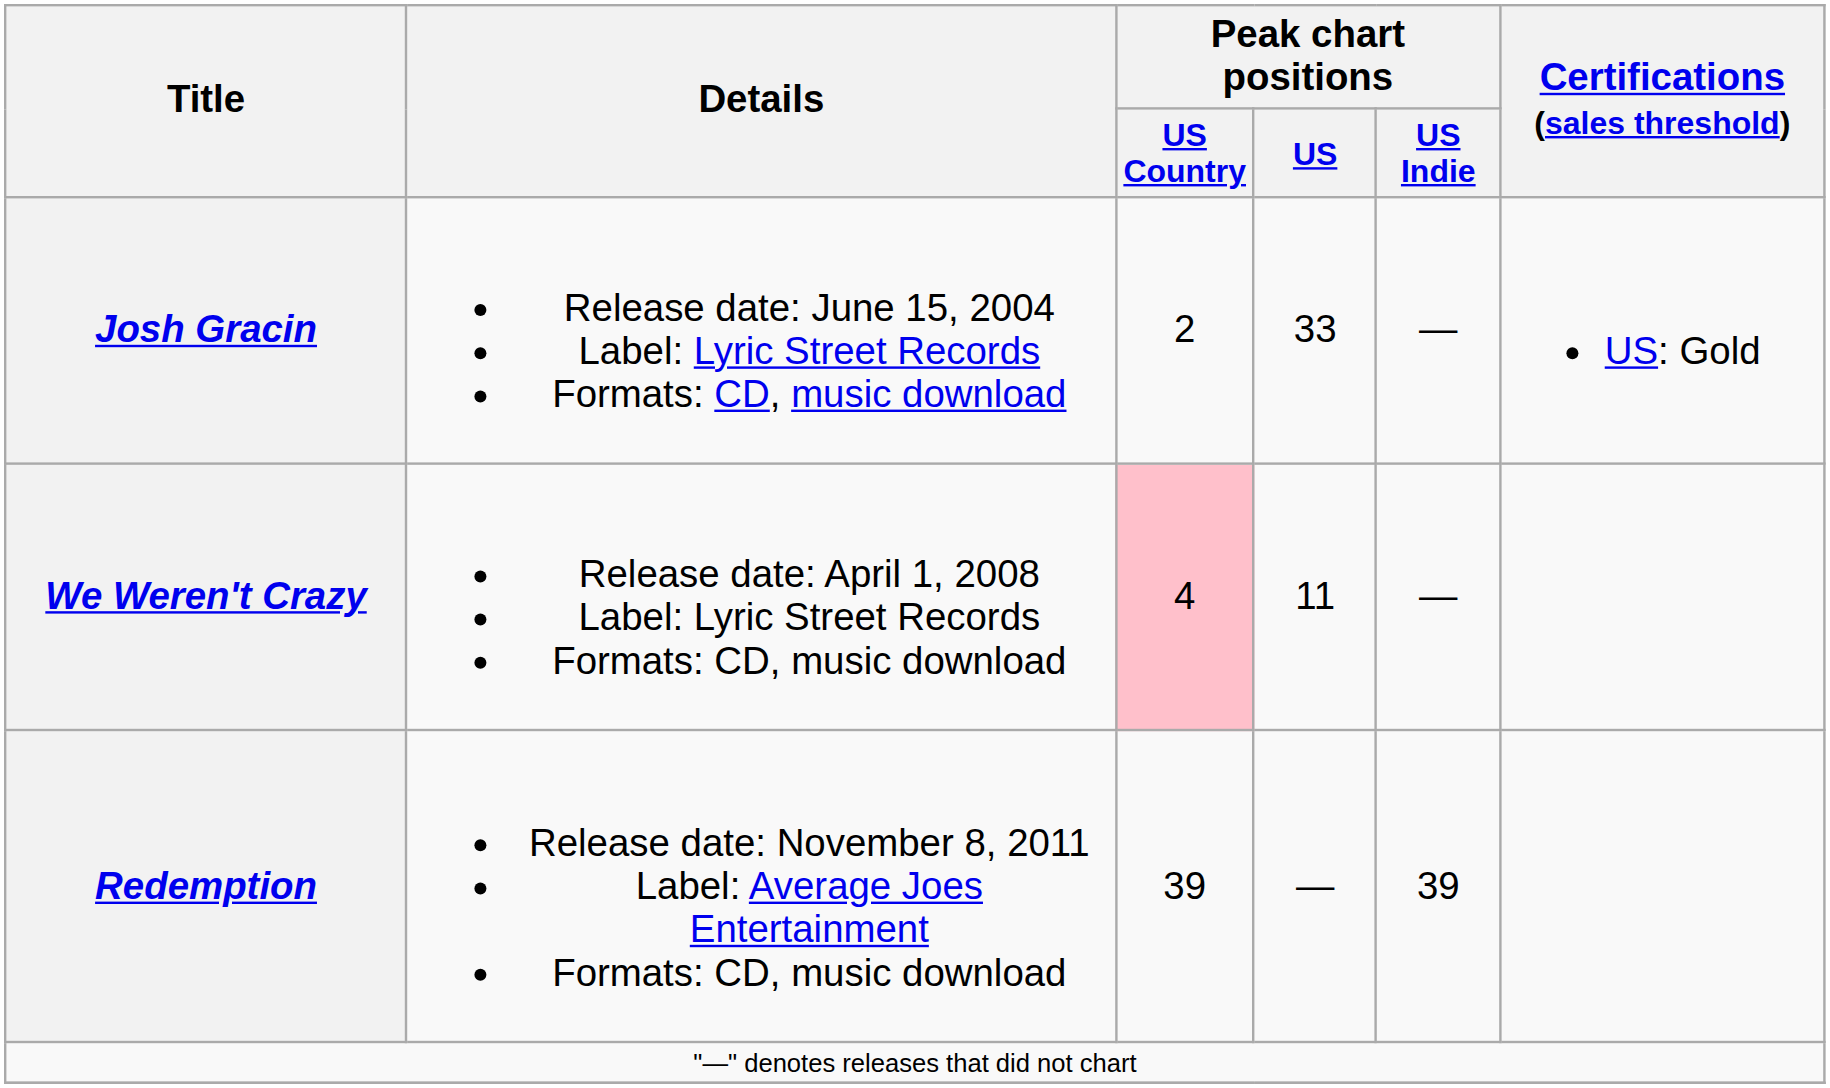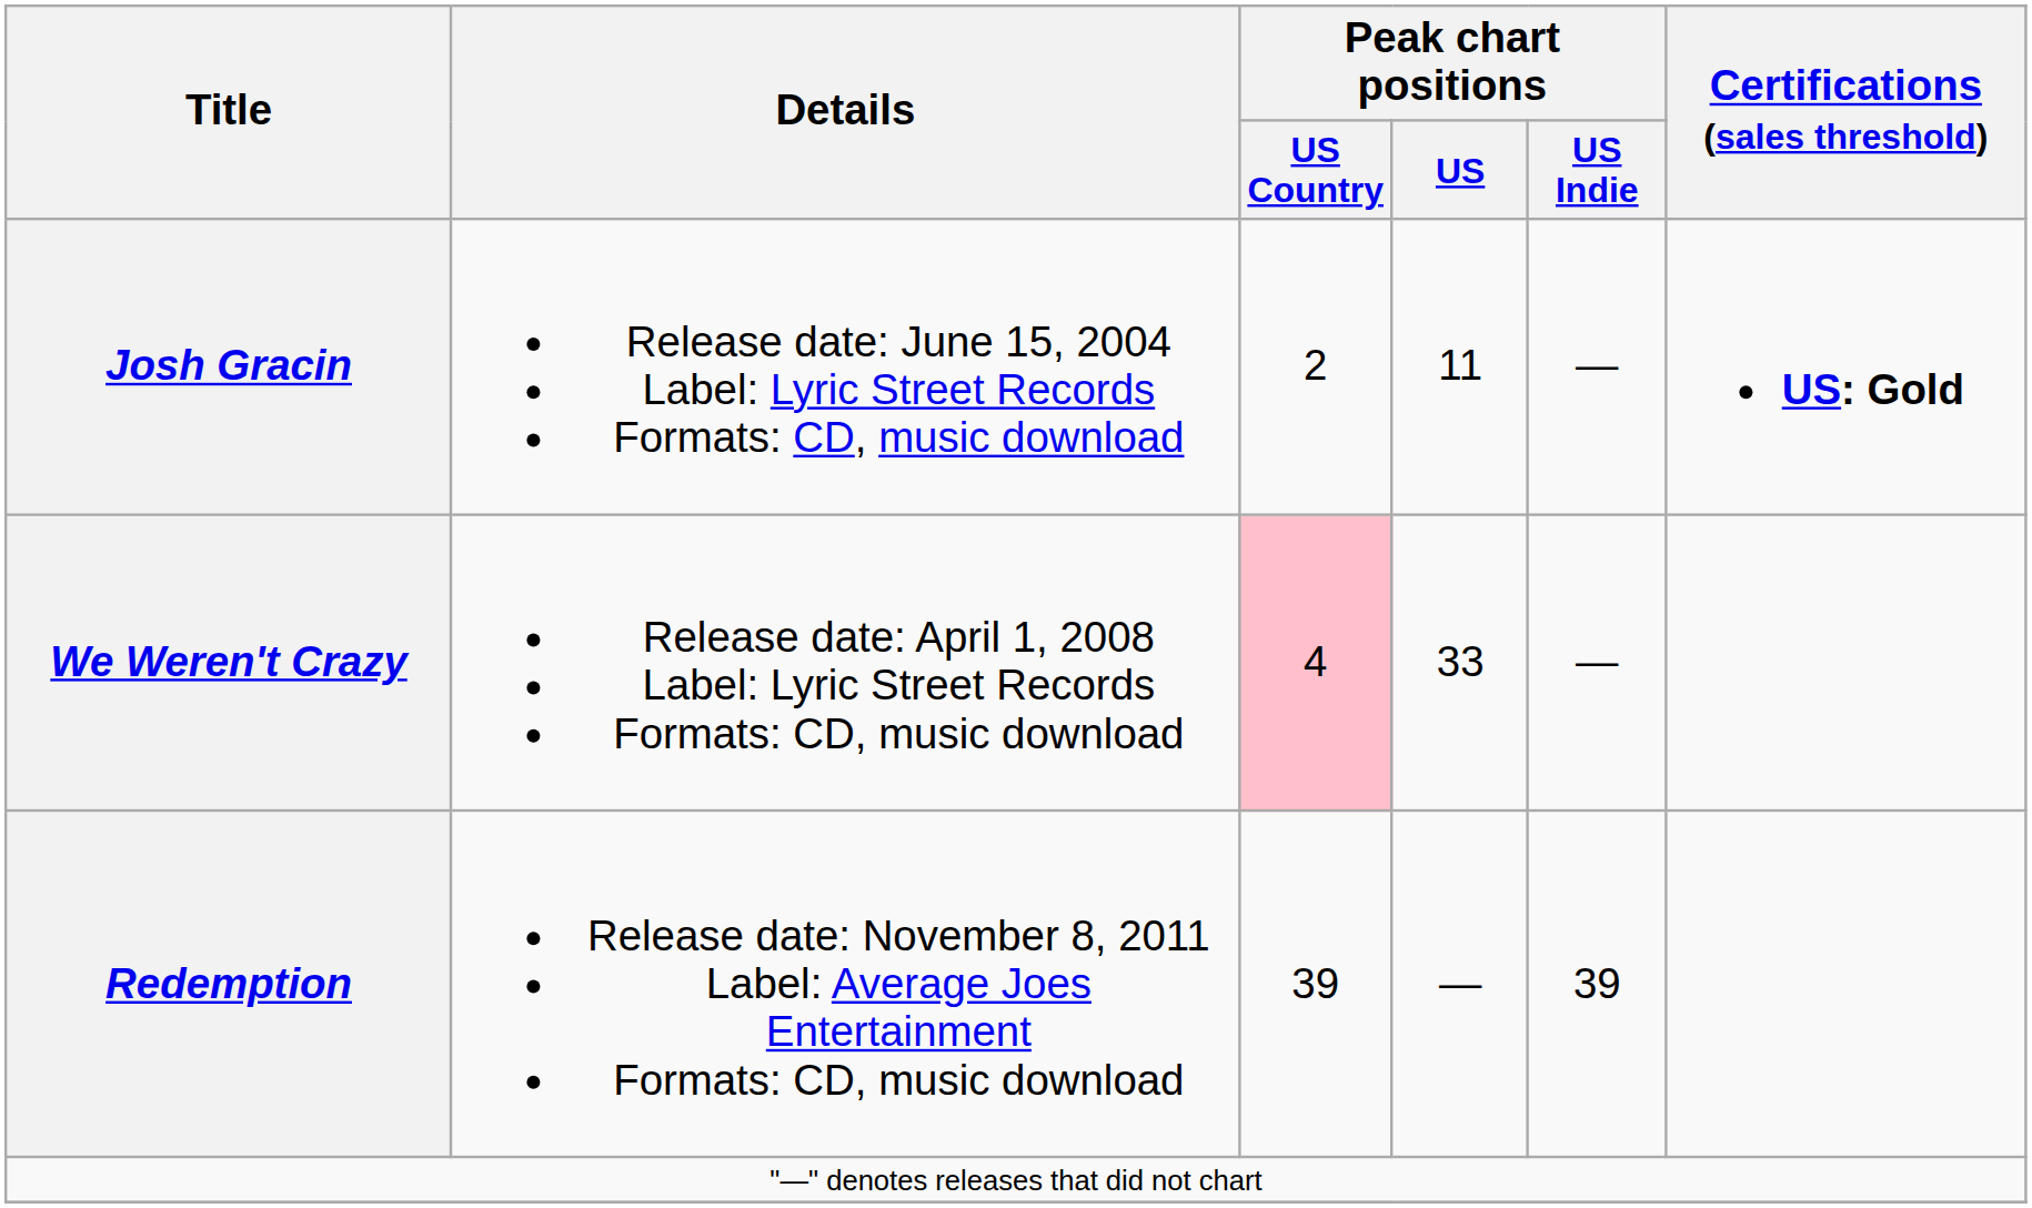 <table class="wikitable plainrowheaders" style="text-align:center;">
 <tr>
 <th rowspan="2" style="width:10em;">Title</th>
 <th rowspan="2" style="width:18em;">Details</th>
 <th colspan="3">Peak chart positions</th>
 <th rowspan="2" style="width:8em;"><a href='#'>Certifications</a><br><small>(<a href='#'>sales threshold</a>)</small></th>
 </tr>
 <tr style="font-size:smaller;">
 <th width="45"><a href='#'>US Country</a><br></th>
 <th width="45"><a href='#'>US</a><br></th>
 <th width="45"><a href='#'>US Indie</a></th>
 </tr>
 <tr>
 <th scope="row"><em><a href='#'>Josh Gracin</a></em></th>
 <td><br><ul><li>Release date: June 15, 2004</li><li>Label: <a href='#'>Lyric Street Records</a></li><li>Formats: <a href='#'>CD</a>, <a href='#'>music download</a></li></ul></td>
 <td>2</td>
-<td>33</td>
+<td>11</td>
 <td>—</td>
-<td align="left"><br><ul><li><a href='#'>US</a>: Gold</li></ul></td>
+<td align="left"><strong><br><ul><li><a href='#'>US</a>: Gold</li></ul></strong></td>
 </tr>
 <tr>
 <th scope="row"><em><a href='#'>We Weren't Crazy</a></em></th>
 <td><br><ul><li>Release date: April 1, 2008</li><li>Label: Lyric Street Records</li><li>Formats: CD, music download</li></ul></td>
 <td style="background: pink;">4</td>
-<td>11</td>
+<td>33</td>
 <td>—</td>
 <td></td>
 </tr>
 <tr>
 <th scope="row"><em><a href='#'>Redemption</a></em></th>
 <td><br><ul><li>Release date: November 8, 2011</li><li>Label: <a href='#'>Average Joes Entertainment</a></li><li>Formats: CD, music download</li></ul></td>
 <td>39</td>
 <td>—</td>
 <td>39</td>
 <td></td>
 </tr>
 <tr>
 <td colspan="6" style="font-size:8pt">"—" denotes releases that did not chart</td>
 </tr>
 <tr>
 </tr>
 </table>
